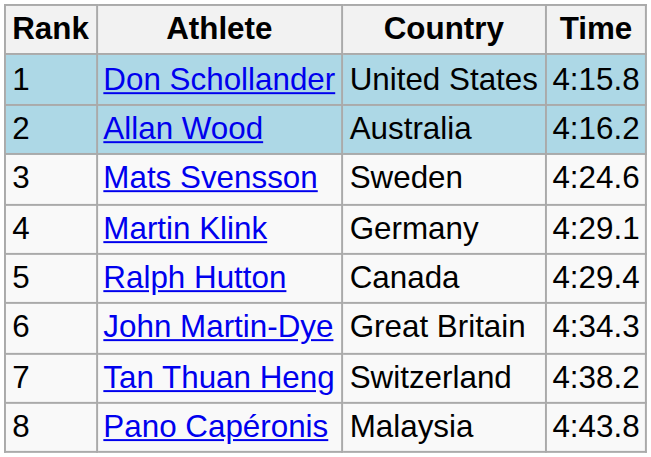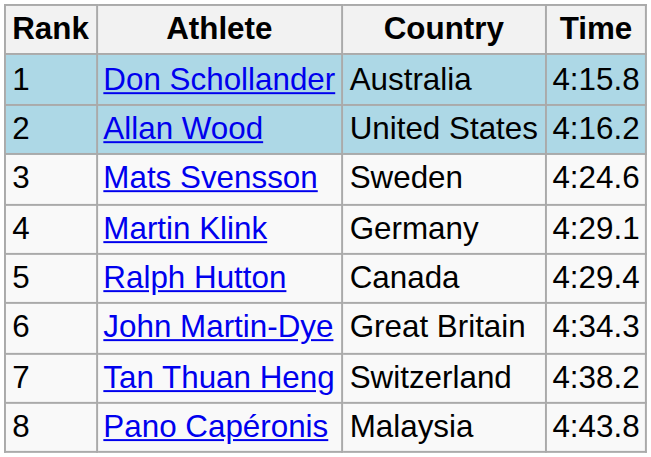 <table class="wikitable">
 <tr>
 <th>Rank</th>
 <th>Athlete</th>
 <th>Country</th>
 <th>Time</th>
 </tr>
 <tr bgcolor=lightblue>
 <td>1</td>
 <td><a href='#'>Don Schollander</a></td>
-<td>United States</td>
+<td>Australia</td>
 <td>4:15.8</td>
 </tr>
 <tr bgcolor=lightblue>
 <td>2</td>
 <td><a href='#'>Allan Wood</a></td>
-<td>Australia</td>
+<td>United States</td>
 <td>4:16.2</td>
 </tr>
 <tr>
 <td>3</td>
 <td><a href='#'>Mats Svensson</a></td>
 <td>Sweden</td>
 <td>4:24.6</td>
 </tr>
 <tr>
 <td>4</td>
 <td><a href='#'>Martin Klink</a></td>
 <td>Germany</td>
 <td>4:29.1</td>
 </tr>
 <tr>
 <td>5</td>
 <td><a href='#'>Ralph Hutton</a></td>
 <td>Canada</td>
 <td>4:29.4</td>
 </tr>
 <tr>
 <td>6</td>
 <td><a href='#'>John Martin-Dye</a></td>
 <td>Great Britain</td>
 <td>4:34.3</td>
 </tr>
 <tr>
 <td>7</td>
 <td><a href='#'>Tan Thuan Heng</a></td>
 <td>Switzerland</td>
 <td>4:38.2</td>
 </tr>
 <tr>
 <td>8</td>
 <td><a href='#'>Pano Capéronis</a></td>
 <td>Malaysia</td>
 <td>4:43.8</td>
 </tr>
 </table>
